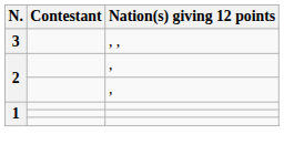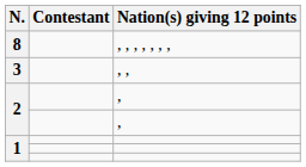 <table class="wikitable plainrowheaders">
 <tr>
 <th scope="col">N.</th>
 <th scope="col">Contestant</th>
 <th scope="col">Nation(s) giving 12 points</th>
+</tr>
+<tr>
+<th scope="row">8</th>
+<td><strong></strong></td>
+<td>, , , , , , , </td>
 </tr>
 <tr>
 <th scope="row">3</th>
 <td></td>
 <td>, , </td>
 </tr>
 <tr>
 <th scope="row" rowspan="2">2</th>
 <td></td>
 <td>, </td>
 </tr>
 <tr>
 <td></td>
 <td>, </td>
 </tr>
 <tr>
 <th scope="row" rowspan="3">1</th>
 <td></td>
 <td></td>
 </tr>
 <tr>
 <td></td>
 <td></td>
 </tr>
 <tr>
 <td></td>
 <td></td>
 </tr>
 </table>
